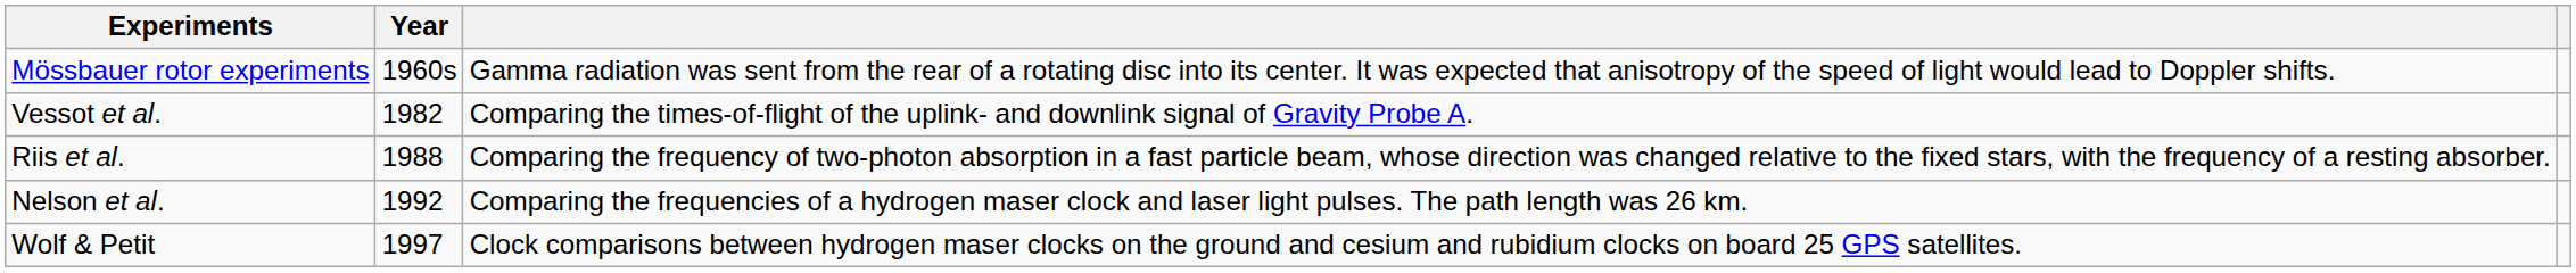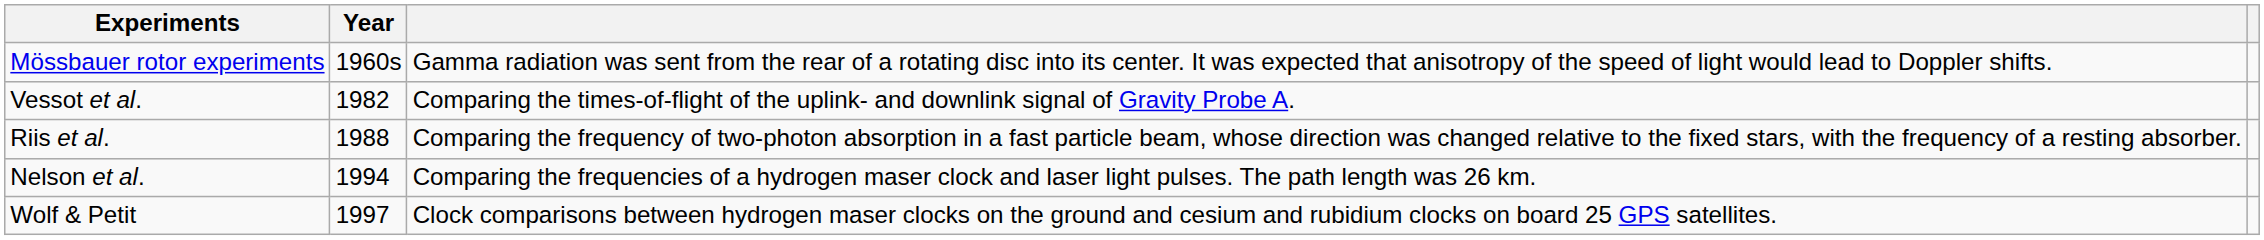 <table class=wikitable>
 <tr>
 <th>Experiments</th>
 <th>Year</th>
 <th></th>
 <th></th>
 </tr>
 <tr>
 <td><a href='#'>Mössbauer rotor experiments</a></td>
 <td>1960s</td>
 <td>Gamma radiation was sent from the rear of a rotating disc into its center. It was expected that anisotropy of the speed of light would lead to Doppler shifts.</td>
 <td></td>
 </tr>
 <tr>
 <td>Vessot <em>et al</em>.</td>
 <td>1982</td>
 <td>Comparing the times-of-flight of the uplink- and downlink signal of <a href='#'>Gravity Probe A</a>.</td>
 <td></td>
 </tr>
 <tr>
 <td>Riis <em>et al</em>.</td>
 <td>1988</td>
 <td>Comparing the frequency of two-photon absorption in a fast particle beam, whose direction was changed relative to the fixed stars, with the frequency of a resting absorber.</td>
 <td></td>
 </tr>
 <tr>
 <td>Nelson <em>et al</em>.</td>
-<td>1992</td>
+<td>1994</td>
 <td>Comparing the frequencies of a hydrogen maser clock and laser light pulses. The path length was 26 km.</td>
 <td></td>
 </tr>
 <tr>
 <td>Wolf & Petit</td>
 <td>1997</td>
 <td>Clock comparisons between hydrogen maser clocks on the ground and cesium and rubidium clocks on board 25 <a href='#'>GPS</a> satellites.</td>
 <td></td>
 </tr>
 </table>
